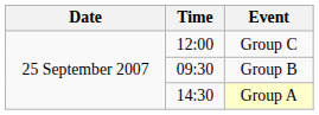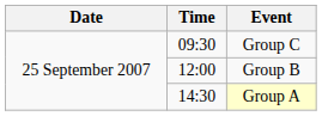 <table class = "wikitable" style="text-align:center;">
 <tr>
 <th width=150>Date</th>
 <th width=50>Time</th>
 <th width=80>Event</th>
 </tr>
 <tr>
 <td rowspan=3>25 September 2007</td>
-<td>12:00</td>
+<td>09:30</td>
 <td>Group C</td>
 </tr>
 <tr>
-<td>09:30</td>
+<td>12:00</td>
 <td>Group B</td>
 </tr>
 <tr>
 <td>14:30</td>
 <td bgcolor=ffffcc>Group A</td>
 </tr>
 </table>
